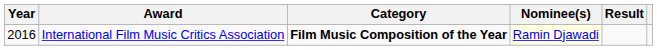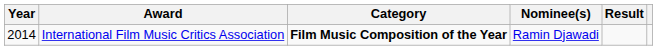 <table class="wikitable sortable plainrowheaders">
 <tr>
 <th>Year</th>
 <th>Award</th>
 <th>Category</th>
 <th>Nominee(s)</th>
 <th>Result</th>
 <th class="unsortable"></th>
 </tr>
 <tr>
-<td>2016</td>
+<td>2014</td>
 <td scope="row"><a href='#'>International Film Music Critics Association</a></td>
 <td scope="row"><strong>Film Music Composition of the Year</strong></td>
-<td scope="row" style="background: lightyellow;"><a href='#'>Ramin Djawadi</a></td>
+<td scope="row"><a href='#'>Ramin Djawadi</a></td>
 <td></td>
 <td style="text-align:center;"></td>
 </tr>
 </table>
